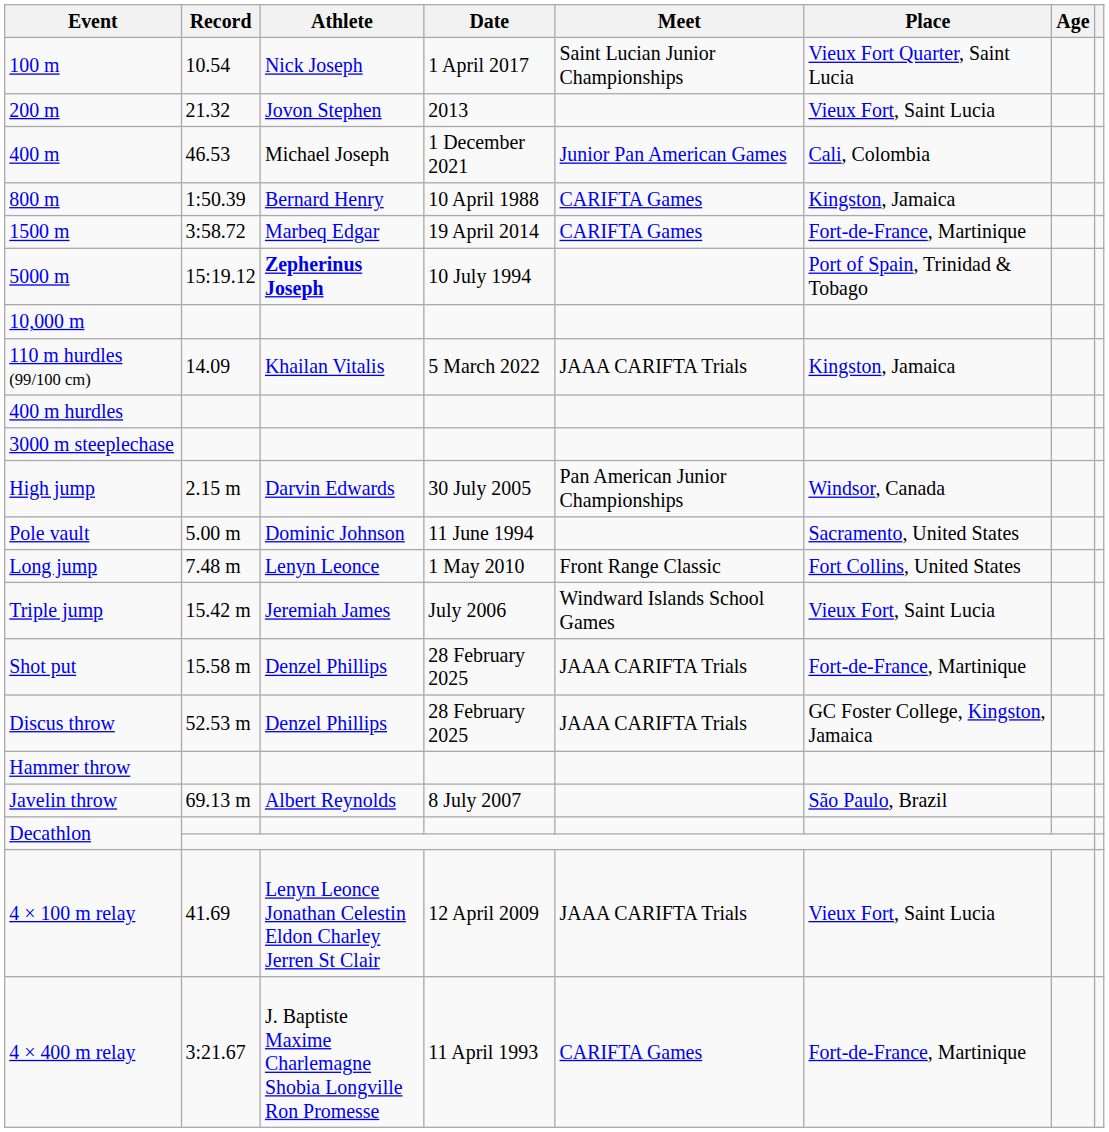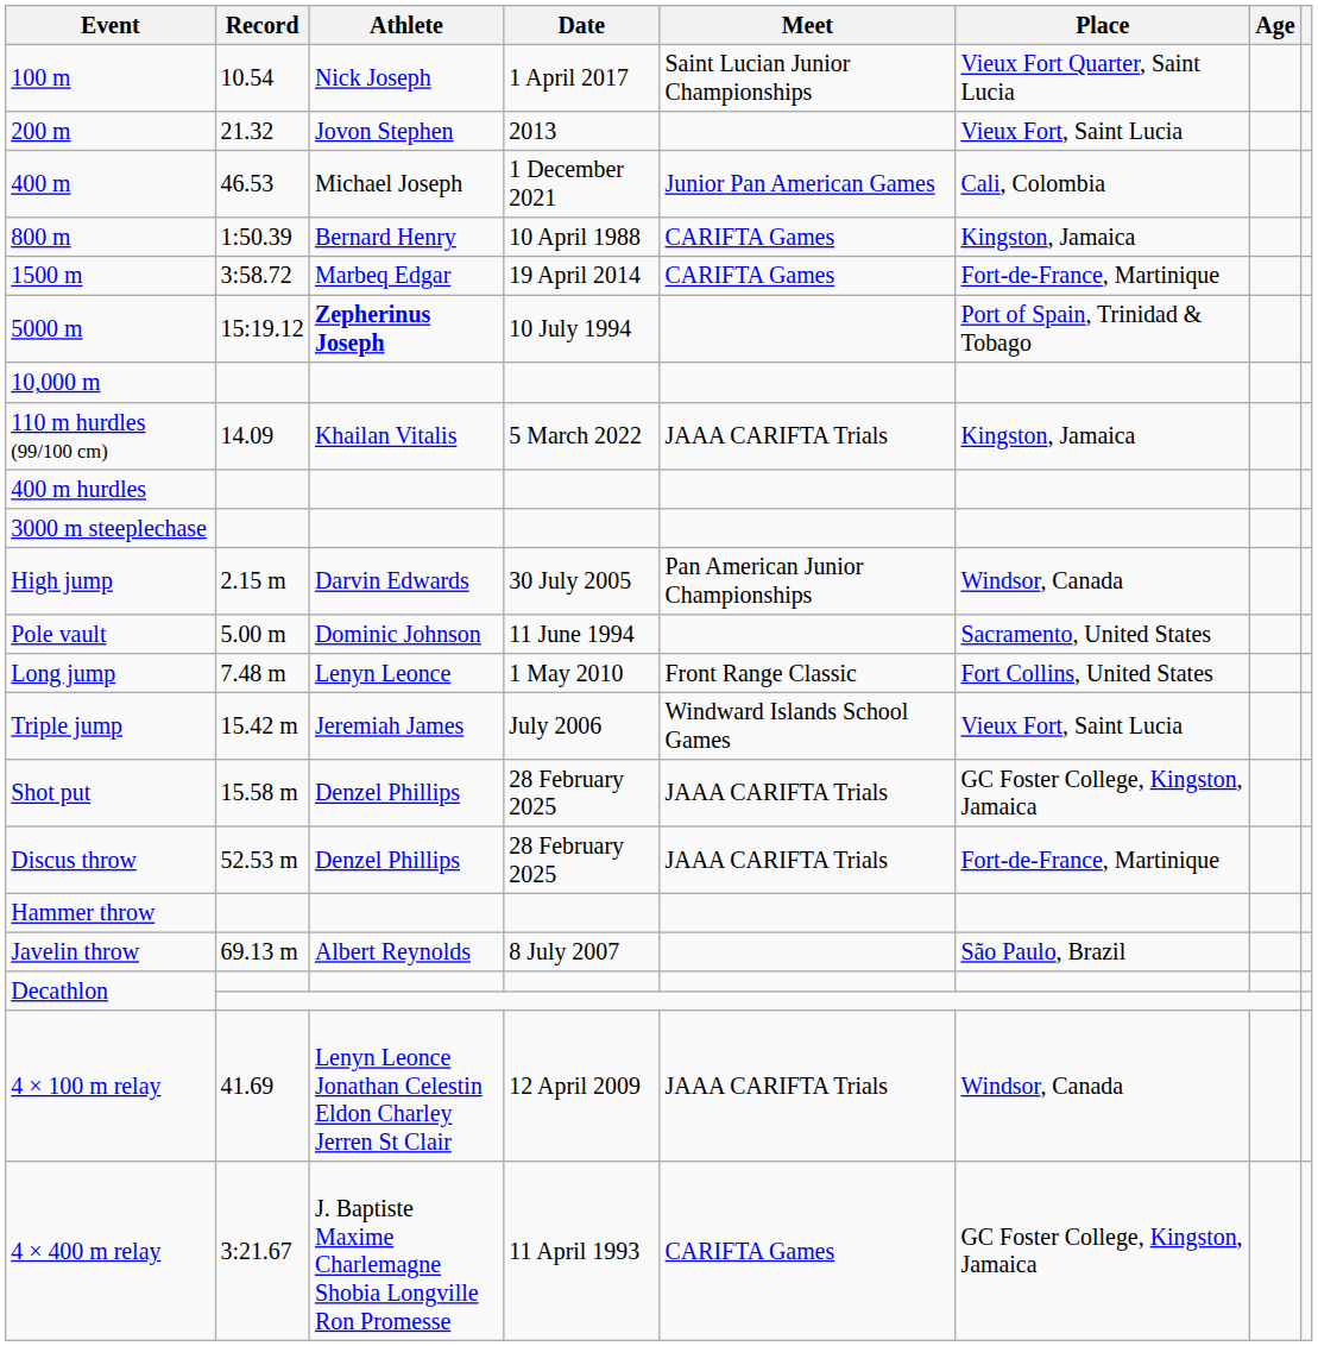 <table class="wikitable" style="font-size:95%; width: 95%;">
 <tr>
 <th>Event</th>
 <th>Record</th>
 <th>Athlete</th>
 <th>Date</th>
 <th>Meet</th>
 <th>Place</th>
 <th>Age</th>
 <th></th>
 </tr>
 <tr>
 <td><a href='#'>100 m</a></td>
 <td>10.54 </td>
 <td><a href='#'>Nick Joseph</a></td>
 <td>1 April 2017</td>
 <td>Saint Lucian Junior Championships</td>
 <td><a href='#'>Vieux Fort Quarter</a>, Saint Lucia</td>
 <td></td>
 <td></td>
 </tr>
 <tr>
 <td><a href='#'>200 m</a></td>
 <td>21.32</td>
 <td><a href='#'>Jovon Stephen</a></td>
 <td>2013</td>
 <td></td>
 <td><a href='#'>Vieux Fort</a>, Saint Lucia</td>
 <td></td>
 <td></td>
 </tr>
 <tr>
 <td><a href='#'>400 m</a></td>
 <td>46.53 </td>
 <td>Michael Joseph</td>
 <td>1 December 2021</td>
 <td><a href='#'>Junior Pan American Games</a></td>
 <td><a href='#'>Cali</a>, Colombia</td>
 <td></td>
 <td></td>
 </tr>
 <tr>
 <td><a href='#'>800 m</a></td>
 <td>1:50.39</td>
 <td><a href='#'>Bernard Henry</a></td>
 <td>10 April 1988</td>
 <td><a href='#'>CARIFTA Games</a></td>
 <td><a href='#'>Kingston</a>, Jamaica</td>
 <td></td>
 <td></td>
 </tr>
 <tr>
 <td><a href='#'>1500 m</a></td>
 <td>3:58.72</td>
 <td><a href='#'>Marbeq Edgar</a></td>
 <td>19 April 2014</td>
 <td><a href='#'>CARIFTA Games</a></td>
 <td><a href='#'>Fort-de-France</a>, Martinique</td>
 <td></td>
 <td></td>
 </tr>
 <tr>
 <td><a href='#'>5000 m</a></td>
 <td>15:19.12</td>
 <td><strong><a href='#'>Zepherinus Joseph</a></strong></td>
 <td>10 July 1994</td>
 <td></td>
 <td><a href='#'>Port of Spain</a>, Trinidad & Tobago</td>
 <td></td>
 <td></td>
 </tr>
 <tr>
 <td><a href='#'>10,000 m</a></td>
 <td></td>
 <td></td>
 <td></td>
 <td></td>
 <td></td>
 <td></td>
 <td></td>
 </tr>
 <tr>
 <td><a href='#'>110 m hurdles</a> <small>(99/100 cm)</small></td>
 <td>14.09 </td>
 <td><a href='#'>Khailan Vitalis</a></td>
 <td>5 March 2022</td>
 <td>JAAA CARIFTA Trials</td>
 <td><a href='#'>Kingston</a>, Jamaica</td>
 <td></td>
 <td></td>
 </tr>
 <tr>
 <td><a href='#'>400 m hurdles</a></td>
 <td></td>
 <td></td>
 <td></td>
 <td></td>
 <td></td>
 <td></td>
 <td></td>
 </tr>
 <tr>
 <td><a href='#'>3000 m steeplechase</a></td>
 <td></td>
 <td></td>
 <td></td>
 <td></td>
 <td></td>
 <td></td>
 <td></td>
 </tr>
 <tr>
 <td><a href='#'>High jump</a></td>
 <td>2.15 m</td>
 <td><a href='#'>Darvin Edwards</a></td>
 <td>30 July 2005</td>
 <td>Pan American Junior Championships</td>
 <td><a href='#'>Windsor</a>, Canada</td>
 <td></td>
 <td></td>
 </tr>
 <tr>
 <td><a href='#'>Pole vault</a></td>
 <td>5.00 m</td>
 <td><a href='#'>Dominic Johnson</a></td>
 <td>11 June 1994</td>
 <td></td>
 <td><a href='#'>Sacramento</a>, United States</td>
 <td></td>
 <td></td>
 </tr>
 <tr>
 <td><a href='#'>Long jump</a></td>
 <td>7.48 m </td>
 <td><a href='#'>Lenyn Leonce</a></td>
 <td>1 May 2010</td>
 <td>Front Range Classic</td>
 <td><a href='#'>Fort Collins</a>, United States</td>
 <td></td>
 <td></td>
 </tr>
 <tr>
 <td><a href='#'>Triple jump</a></td>
 <td>15.42 m</td>
 <td><a href='#'>Jeremiah James</a></td>
 <td>July 2006</td>
 <td>Windward Islands School Games</td>
 <td><a href='#'>Vieux Fort</a>, Saint Lucia</td>
 <td></td>
 <td></td>
 </tr>
 <tr>
 <td><a href='#'>Shot put</a></td>
 <td>15.58 m</td>
 <td><a href='#'>Denzel Phillips</a></td>
 <td>28 February 2025</td>
 <td>JAAA CARIFTA Trials</td>
-<td><a href='#'>Fort-de-France</a>, Martinique</td>
+<td>GC Foster College, <a href='#'>Kingston</a>, Jamaica</td>
 <td></td>
 <td></td>
 </tr>
 <tr>
 <td><a href='#'>Discus throw</a></td>
 <td>52.53 m</td>
 <td><a href='#'>Denzel Phillips</a></td>
 <td>28 February 2025</td>
 <td>JAAA CARIFTA Trials</td>
-<td>GC Foster College, <a href='#'>Kingston</a>, Jamaica</td>
+<td><a href='#'>Fort-de-France</a>, Martinique</td>
 <td></td>
 <td></td>
 </tr>
 <tr>
 <td><a href='#'>Hammer throw</a></td>
 <td></td>
 <td></td>
 <td></td>
 <td></td>
 <td></td>
 <td></td>
 <td></td>
 </tr>
 <tr>
 <td><a href='#'>Javelin throw</a></td>
 <td>69.13 m</td>
 <td><a href='#'>Albert Reynolds</a></td>
 <td>8 July 2007</td>
 <td></td>
 <td><a href='#'>São Paulo</a>, Brazil</td>
 <td></td>
 <td></td>
 </tr>
 <tr>
 <td rowspan=2><a href='#'>Decathlon</a></td>
 <td></td>
 <td></td>
 <td></td>
 <td></td>
 <td></td>
 <td></td>
 </tr>
 <tr>
 <td colspan=6></td>
 <td></td>
 </tr>
 <tr>
 <td><a href='#'>4 × 100 m relay</a></td>
 <td>41.69</td>
 <td><br><a href='#'>Lenyn Leonce</a><br><a href='#'>Jonathan Celestin</a><br><a href='#'>Eldon Charley</a><br><a href='#'>Jerren St Clair</a></td>
 <td>12 April 2009</td>
 <td>JAAA CARIFTA Trials</td>
-<td><a href='#'>Vieux Fort</a>, Saint Lucia</td>
+<td><a href='#'>Windsor</a>, Canada</td>
 <td></td>
 <td></td>
 </tr>
 <tr>
 <td><a href='#'>4 × 400 m relay</a></td>
 <td>3:21.67</td>
 <td><br>J. Baptiste<br><a href='#'>Maxime Charlemagne</a><br><a href='#'>Shobia Longville</a><br><a href='#'>Ron Promesse</a></td>
 <td>11 April 1993</td>
 <td><a href='#'>CARIFTA Games</a></td>
-<td><a href='#'>Fort-de-France</a>, Martinique</td>
+<td>GC Foster College, <a href='#'>Kingston</a>, Jamaica</td>
 <td><br><br><br></td>
 <td></td>
 </tr>
 </table>
